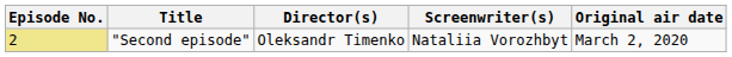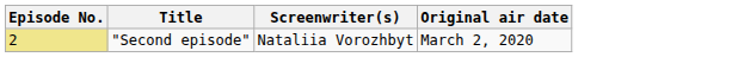 <table class="wikitable">
 <tr>
 <th>Episode No.</th>
 <th>Title</th>
-<th>Director(s)</th>
 <th>Screenwriter(s)</th>
 <th>Original air date</th>
 </tr>
 <tr>
 <td style="background: khaki;">2</td>
 <td>"Second episode"</td>
-<td>Oleksandr Timenko</td>
 <td>Nataliia Vorozhbyt</td>
 <td>March 2, 2020</td>
 </tr>
 </table>
